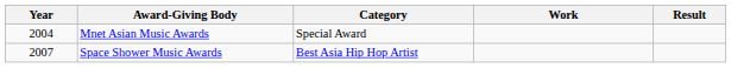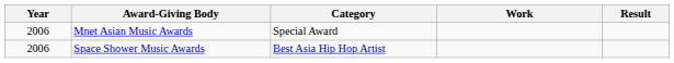 <table | width="75%" class="wikitable sortable">
 <tr>
 <th width="10%">Year</th>
 <th width="30%">Award-Giving Body</th>
 <th width="25%">Category</th>
 <th width="25%">Work</th>
 <th width="10%">Result</th>
 </tr>
 <tr>
-<td align="center">2004</td>
+<td align="center">2006</td>
 <td><a href='#'>Mnet Asian Music Awards</a></td>
 <td>Special Award</td>
 <td></td>
 <td></td>
 </tr>
 <tr>
-<td align="center">2007</td>
+<td align="center">2006</td>
 <td><a href='#'>Space Shower Music Awards</a></td>
 <td><a href='#'>Best Asia Hip Hop Artist</a></td>
 <td></td>
 <td></td>
 </tr>
 </table>
